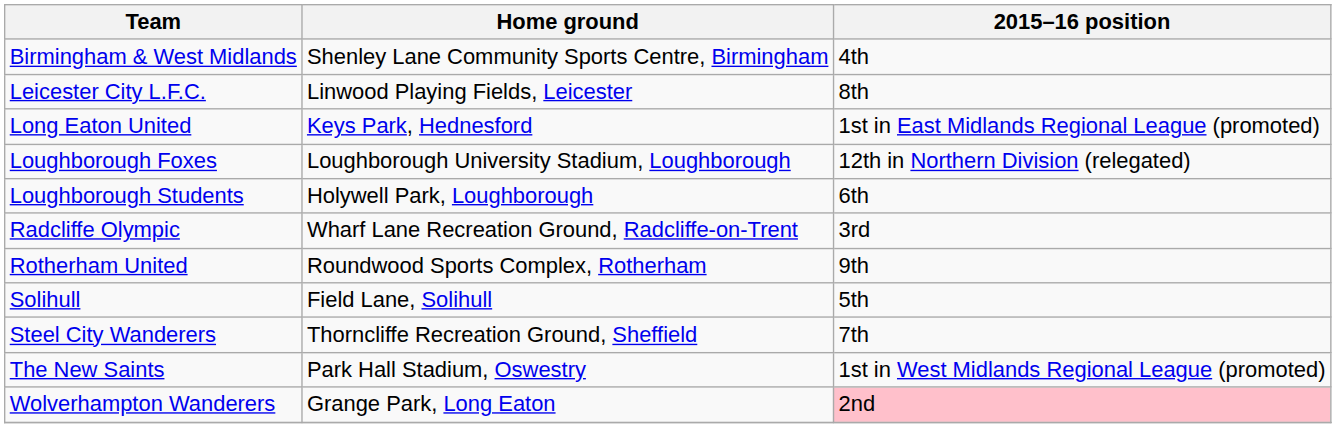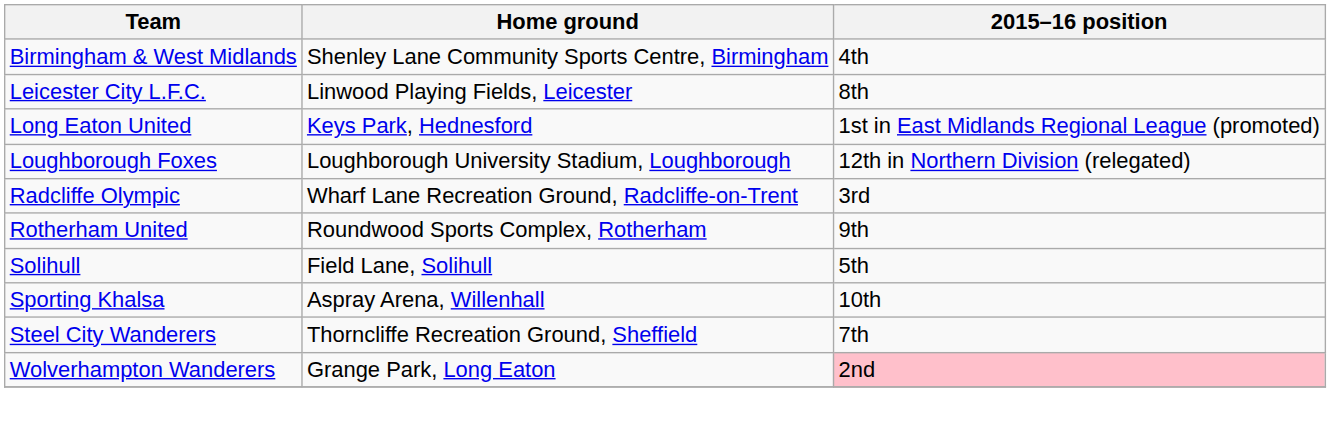 <table class=wikitable>
 <tr>
 <th>Team</th>
 <th>Home ground</th>
 <th>2015–16 position</th>
 </tr>
 <tr>
 <td><a href='#'>Birmingham & West Midlands</a></td>
 <td>Shenley Lane Community Sports Centre, <a href='#'>Birmingham</a></td>
 <td>4th</td>
 </tr>
 <tr>
 <td><a href='#'>Leicester City L.F.C.</a></td>
 <td>Linwood Playing Fields, <a href='#'>Leicester</a></td>
 <td>8th</td>
 </tr>
 <tr>
 <td><a href='#'>Long Eaton United</a></td>
 <td><a href='#'>Keys Park</a>, <a href='#'>Hednesford</a></td>
 <td>1st in <a href='#'>East Midlands Regional League</a> (promoted)</td>
 </tr>
 <tr>
 <td><a href='#'>Loughborough Foxes</a></td>
 <td>Loughborough University Stadium, <a href='#'>Loughborough</a></td>
 <td>12th in <a href='#'>Northern Division</a> (relegated)</td>
 </tr>
 <tr>
-<td><a href='#'>Loughborough Students</a></td>
-<td>Holywell Park, <a href='#'>Loughborough</a></td>
-<td>6th</td>
-</tr>
-<tr>
 <td><a href='#'>Radcliffe Olympic</a></td>
 <td>Wharf Lane Recreation Ground, <a href='#'>Radcliffe-on-Trent</a></td>
 <td>3rd</td>
 </tr>
 <tr>
 <td><a href='#'>Rotherham United</a></td>
 <td>Roundwood Sports Complex, <a href='#'>Rotherham</a></td>
 <td>9th</td>
 </tr>
 <tr>
 <td><a href='#'>Solihull</a></td>
 <td>Field Lane, <a href='#'>Solihull</a></td>
 <td>5th</td>
 </tr>
 <tr>
+<td><a href='#'>Sporting Khalsa</a></td>
+<td>Aspray Arena, <a href='#'>Willenhall</a></td>
+<td>10th</td>
+</tr>
+<tr>
 <td><a href='#'>Steel City Wanderers</a></td>
 <td>Thorncliffe Recreation Ground, <a href='#'>Sheffield</a></td>
 <td>7th</td>
-</tr>
-<tr>
-<td><a href='#'>The New Saints</a></td>
-<td>Park Hall Stadium, <a href='#'>Oswestry</a></td>
-<td>1st in <a href='#'>West Midlands Regional League</a> (promoted)</td>
 </tr>
 <tr>
 <td><a href='#'>Wolverhampton Wanderers</a></td>
 <td>Grange Park, <a href='#'>Long Eaton</a></td>
 <td style="background: pink;">2nd</td>
 </tr>
 <tr>
 </tr>
 </table>
